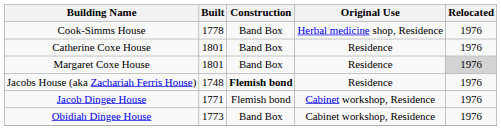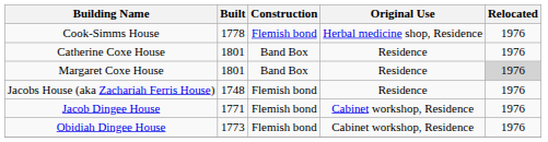 <table class="wikitable sortable" style="text-align:center;">
 <tr>
 <th> Building Name</th>
 <th>Built</th>
 <th>Construction</th>
 <th>Original Use</th>
 <th>Relocated</th>
 </tr>
 <tr>
 <td>Cook-Simms House</td>
 <td>1778</td>
-<td>Band Box</td>
+<td><a href='#'>Flemish bond</a></td>
 <td><a href='#'>Herbal medicine</a> shop, Residence</td>
 <td>1976</td>
 </tr>
 <tr>
 <td>Catherine Coxe House</td>
 <td>1801</td>
 <td>Band Box</td>
 <td>Residence</td>
 <td>1976</td>
 </tr>
 <tr>
 <td>Margaret Coxe House</td>
 <td>1801</td>
 <td>Band Box</td>
 <td>Residence</td>
 <td style="background: lightgrey;">1976</td>
 </tr>
 <tr>
 <td>Jacobs House (aka <a href='#'>Zachariah Ferris House</a>)</td>
 <td>1748</td>
-<td><strong>Flemish bond</strong></td>
+<td>Flemish bond</td>
 <td>Residence</td>
 <td>1976</td>
 </tr>
 <tr>
 <td><a href='#'>Jacob Dingee House</a></td>
 <td>1771</td>
 <td>Flemish bond</td>
 <td><a href='#'>Cabinet</a> workshop, Residence</td>
 <td>1976</td>
 </tr>
 <tr>
 <td><a href='#'>Obidiah Dingee House</a></td>
 <td>1773</td>
-<td>Band Box</td>
+<td>Flemish bond</td>
 <td>Cabinet workshop, Residence</td>
 <td>1976</td>
 </tr>
 <tr>
 </tr>
 <tr>
 </tr>
 </table>
